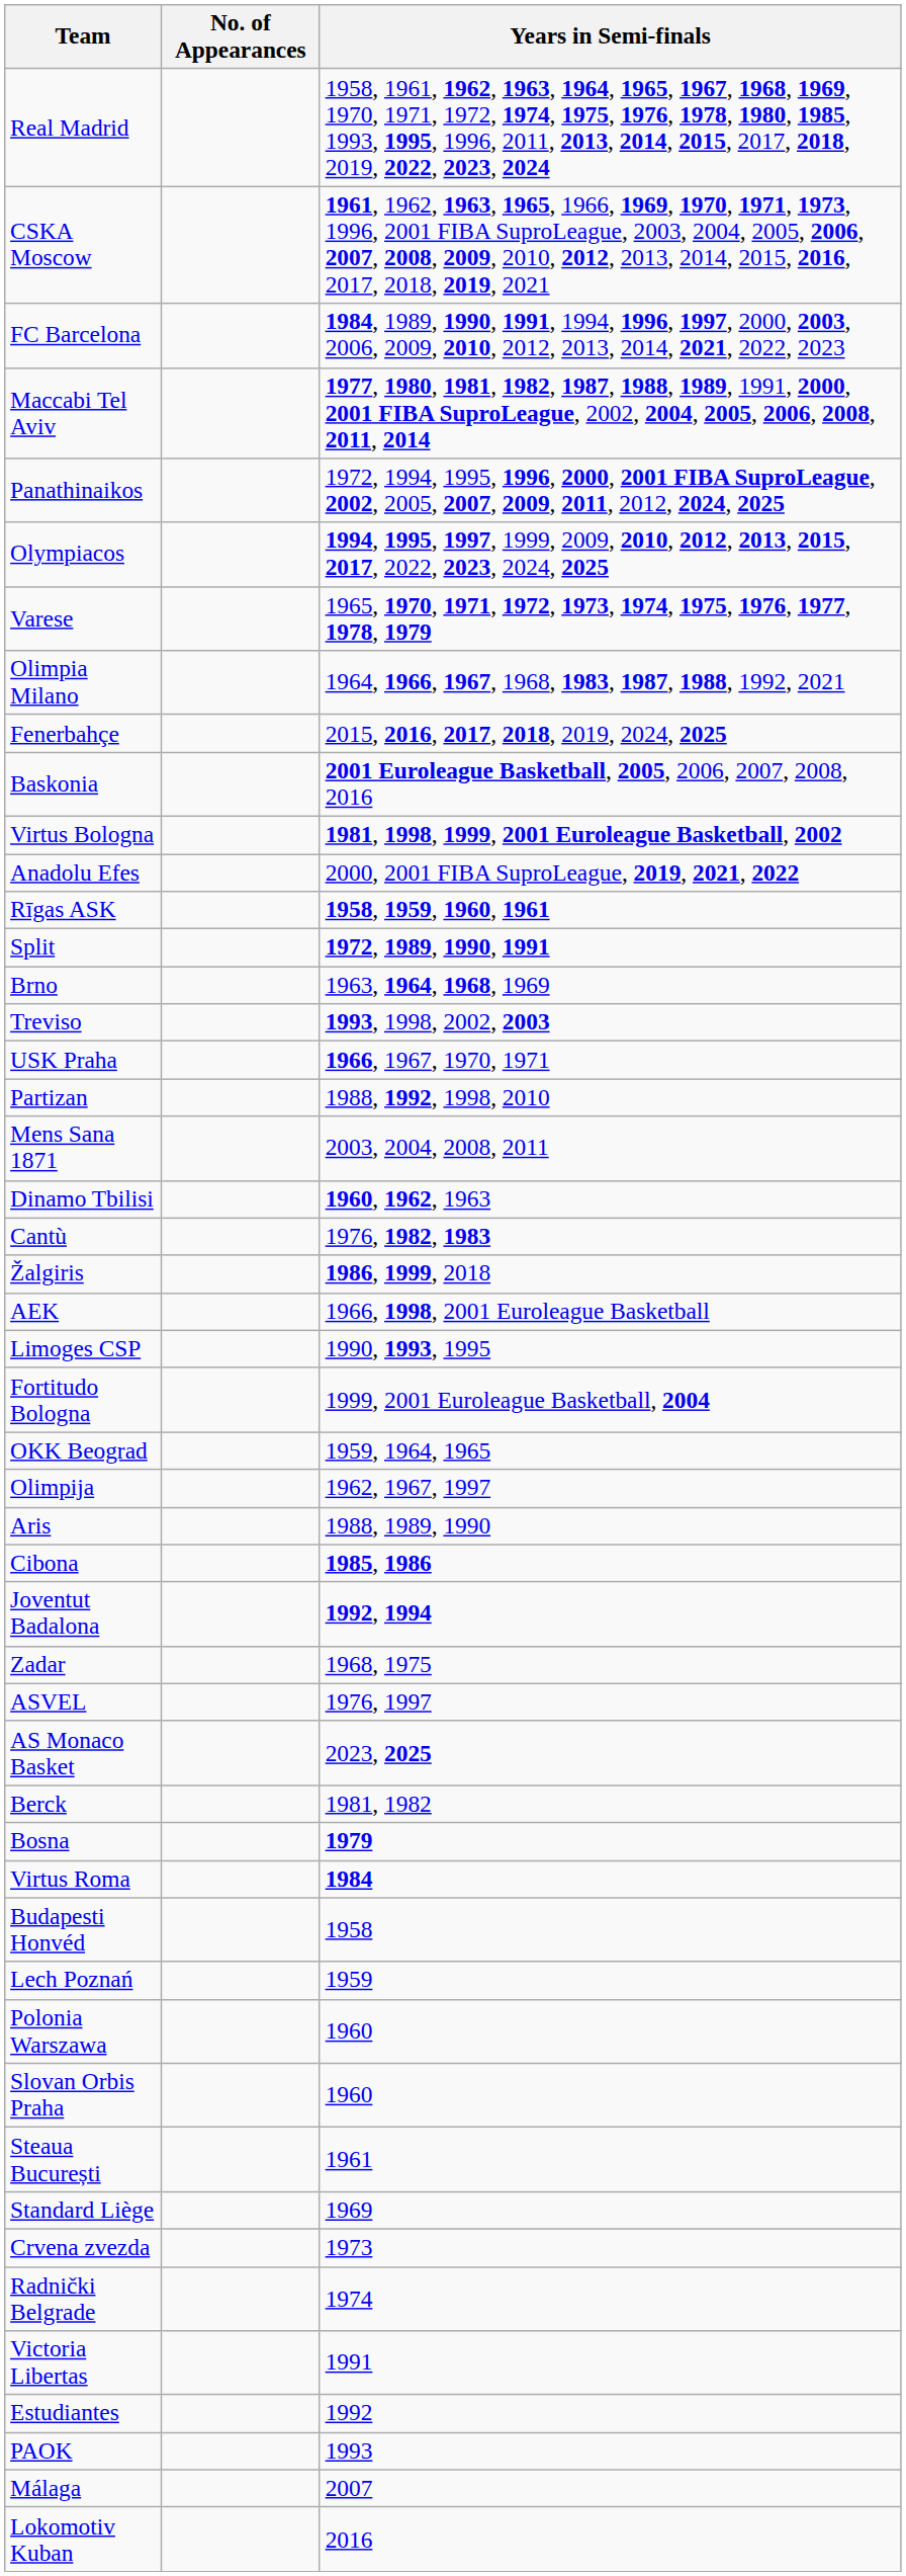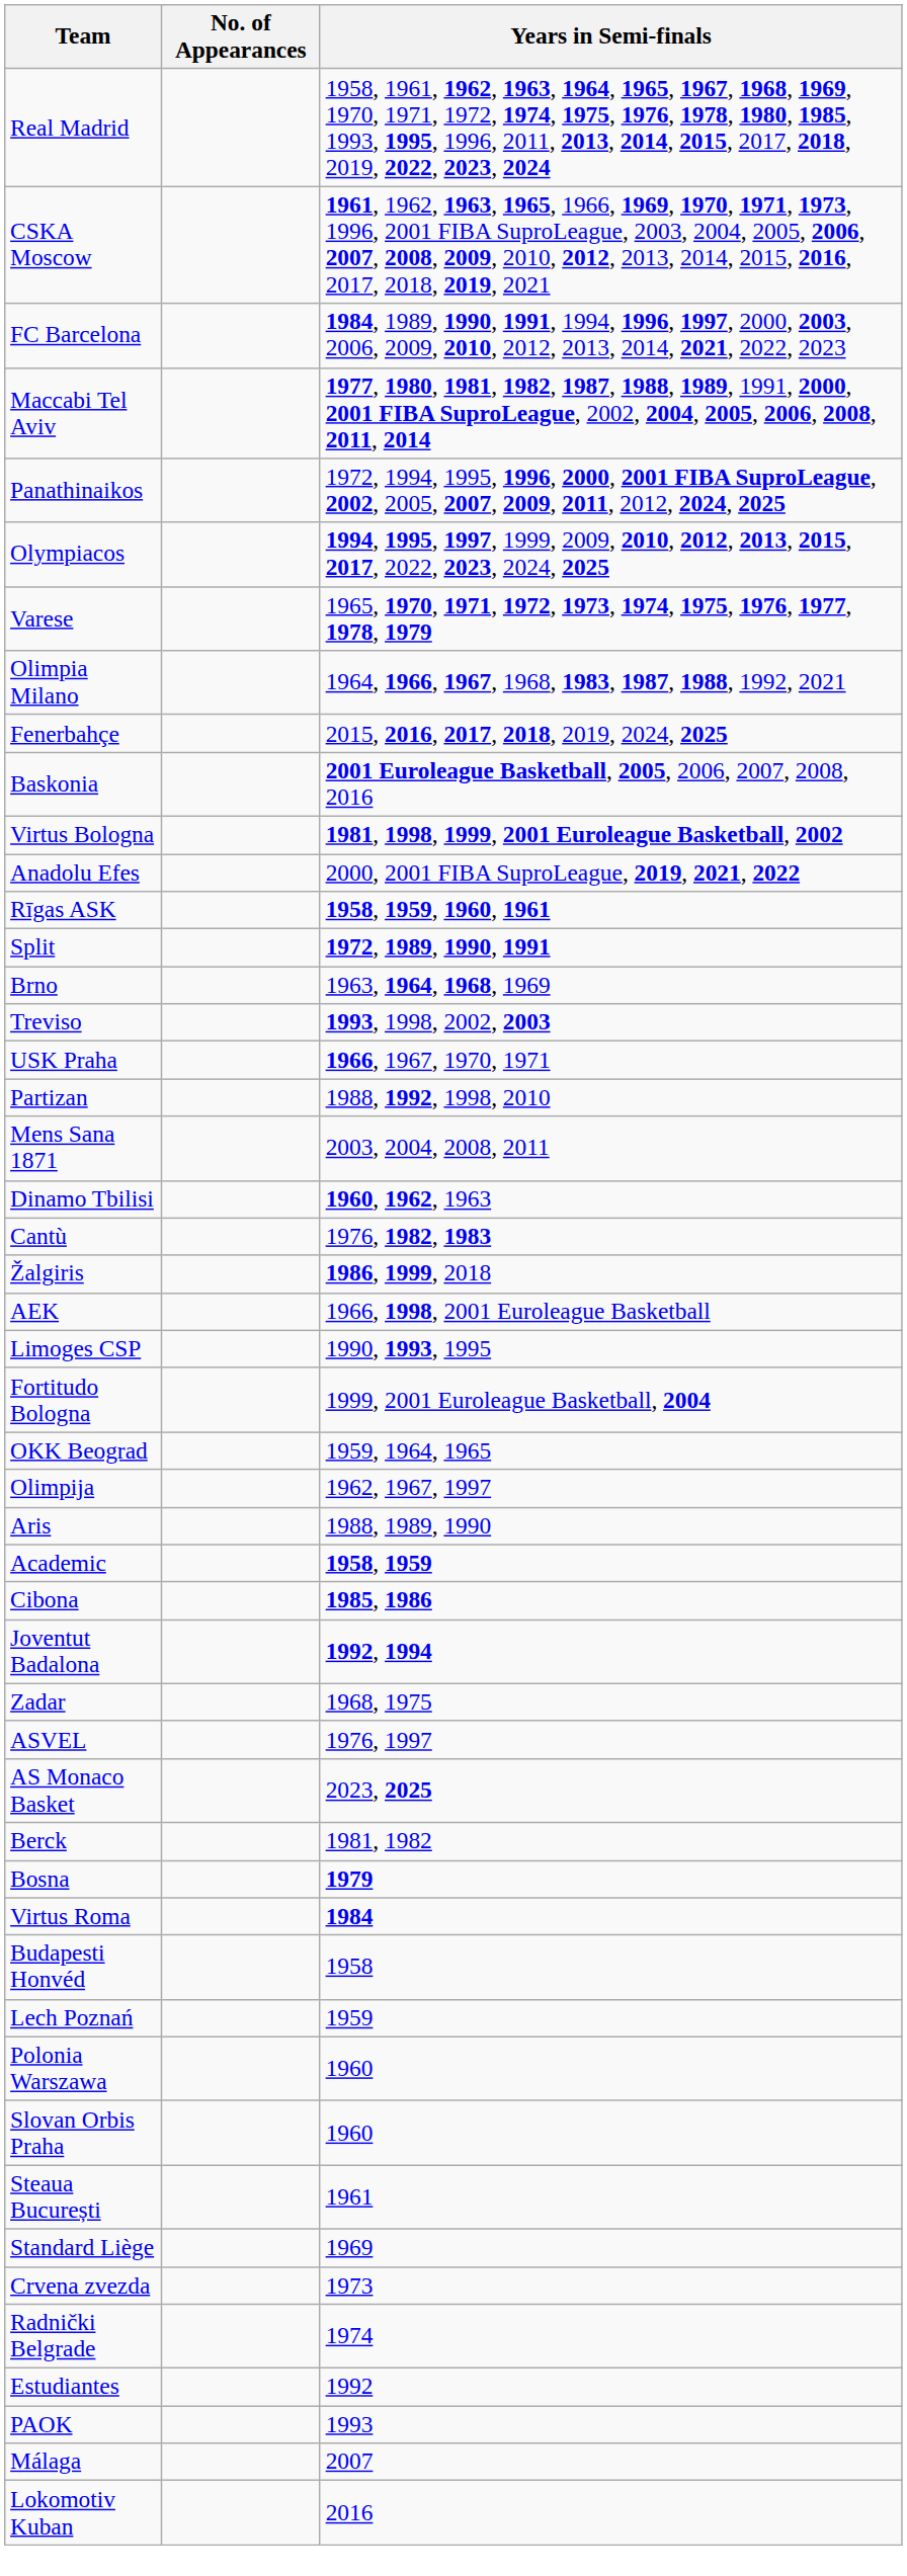 <table class="wikitable sortable">
 <tr>
 <th>Team</th>
 <th>No. of Appearances</th>
 <th>Years in Semi-finals</th>
 </tr>
 <tr>
 <td> <a href='#'>Real Madrid</a></td>
 <td></td>
 <td><a href='#'>1958</a>, <a href='#'>1961</a>, <strong><a href='#'>1962</a></strong>, <strong><a href='#'>1963</a></strong>, <strong><a href='#'>1964</a></strong>, <strong><a href='#'>1965</a></strong>, <strong><a href='#'>1967</a></strong>, <strong><a href='#'>1968</a></strong>, <strong><a href='#'>1969</a></strong>, <a href='#'>1970</a>, <a href='#'>1971</a>, <a href='#'>1972</a>, <strong><a href='#'>1974</a></strong>, <strong><a href='#'>1975</a></strong>, <strong><a href='#'>1976</a></strong>, <strong><a href='#'>1978</a></strong>, <strong><a href='#'>1980</a></strong>, <strong><a href='#'>1985</a></strong>, <a href='#'>1993</a>, <strong><a href='#'>1995</a></strong>, <a href='#'>1996</a>, <a href='#'>2011</a>, <strong><a href='#'>2013</a></strong>, <strong><a href='#'>2014</a></strong>, <strong><a href='#'>2015</a></strong>, <a href='#'>2017</a>, <strong><a href='#'>2018</a></strong>, <a href='#'>2019</a>, <strong><a href='#'>2022</a></strong>, <strong><a href='#'>2023</a></strong>, <strong><a href='#'>2024</a></strong></td>
 </tr>
 <tr>
 <td>  <a href='#'>CSKA Moscow</a></td>
 <td></td>
 <td><strong><a href='#'>1961</a></strong>, <a href='#'>1962</a>, <strong><a href='#'>1963</a></strong>, <strong><a href='#'>1965</a></strong>, <a href='#'>1966</a>, <strong><a href='#'>1969</a></strong>, <strong><a href='#'>1970</a></strong>, <strong><a href='#'>1971</a></strong>, <strong><a href='#'>1973</a></strong>, <a href='#'>1996</a>, <a href='#'>2001 FIBA SuproLeague</a>, <a href='#'>2003</a>, <a href='#'>2004</a>, <a href='#'>2005</a>, <strong><a href='#'>2006</a></strong>, <strong><a href='#'>2007</a></strong>, <strong><a href='#'>2008</a></strong>, <strong><a href='#'>2009</a></strong>, <a href='#'>2010</a>, <strong><a href='#'>2012</a></strong>, <a href='#'>2013</a>, <a href='#'>2014</a>, <a href='#'>2015</a>, <strong><a href='#'>2016</a></strong>, <a href='#'>2017</a>, <a href='#'>2018</a>, <strong><a href='#'>2019</a></strong>, <a href='#'>2021</a></td>
 </tr>
 <tr>
 <td> <a href='#'>FC Barcelona</a></td>
 <td></td>
 <td><strong><a href='#'>1984</a></strong>, <a href='#'>1989</a>, <strong><a href='#'>1990</a></strong>, <strong><a href='#'>1991</a></strong>, <a href='#'>1994</a>, <strong><a href='#'>1996</a></strong>, <strong><a href='#'>1997</a></strong>, <a href='#'>2000</a>, <strong><a href='#'>2003</a></strong>, <a href='#'>2006</a>, <a href='#'>2009</a>, <strong><a href='#'>2010</a></strong>, <a href='#'>2012</a>, <a href='#'>2013</a>, <a href='#'>2014</a>, <strong><a href='#'>2021</a></strong>, <a href='#'>2022</a>, <a href='#'>2023</a></td>
 </tr>
 <tr>
 <td> <a href='#'>Maccabi Tel Aviv</a></td>
 <td></td>
 <td><strong><a href='#'>1977</a></strong>, <strong><a href='#'>1980</a></strong>, <strong><a href='#'>1981</a></strong>, <strong><a href='#'>1982</a></strong>, <strong><a href='#'>1987</a></strong>, <strong><a href='#'>1988</a></strong>, <strong><a href='#'>1989</a></strong>, <a href='#'>1991</a>, <strong><a href='#'>2000</a></strong>, <strong><a href='#'>2001 FIBA SuproLeague</a></strong>, <a href='#'>2002</a>, <strong><a href='#'>2004</a></strong>, <strong><a href='#'>2005</a></strong>, <strong><a href='#'>2006</a></strong>, <strong><a href='#'>2008</a></strong>, <strong><a href='#'>2011</a></strong>, <strong><a href='#'>2014</a></strong></td>
 </tr>
 <tr>
 <td> <a href='#'>Panathinaikos</a></td>
 <td></td>
 <td><a href='#'>1972</a>, <a href='#'>1994</a>, <a href='#'>1995</a>, <strong><a href='#'>1996</a></strong>, <strong><a href='#'>2000</a></strong>, <strong><a href='#'>2001 FIBA SuproLeague</a></strong>, <strong><a href='#'>2002</a></strong>, <a href='#'>2005</a>, <strong><a href='#'>2007</a></strong>, <strong><a href='#'>2009</a></strong>, <strong><a href='#'>2011</a></strong>, <a href='#'>2012</a>, <strong><a href='#'>2024</a></strong>, <strong><a href='#'>2025</a></strong></td>
 </tr>
 <tr>
 <td> <a href='#'>Olympiacos</a></td>
 <td></td>
 <td><strong><a href='#'>1994</a></strong>, <strong><a href='#'>1995</a></strong>, <strong><a href='#'>1997</a></strong>, <a href='#'>1999</a>, <a href='#'>2009</a>, <strong><a href='#'>2010</a></strong>, <strong><a href='#'>2012</a></strong>, <strong><a href='#'>2013</a></strong>, <strong><a href='#'>2015</a></strong>, <strong><a href='#'>2017</a></strong>, <a href='#'>2022</a>, <strong><a href='#'>2023</a></strong>, <a href='#'>2024</a>, <strong><a href='#'>2025</a></strong></td>
 </tr>
 <tr>
 <td> <a href='#'>Varese</a></td>
 <td></td>
 <td><a href='#'>1965</a>, <strong><a href='#'>1970</a></strong>, <strong><a href='#'>1971</a></strong>, <strong><a href='#'>1972</a></strong>, <strong><a href='#'>1973</a></strong>, <strong><a href='#'>1974</a></strong>, <strong><a href='#'>1975</a></strong>, <strong><a href='#'>1976</a></strong>, <strong><a href='#'>1977</a></strong>, <strong><a href='#'>1978</a></strong>, <strong><a href='#'>1979</a></strong></td>
 </tr>
 <tr>
 <td> <a href='#'>Olimpia Milano</a></td>
 <td></td>
 <td><a href='#'>1964</a>, <strong><a href='#'>1966</a></strong>, <strong><a href='#'>1967</a></strong>, <a href='#'>1968</a>, <strong><a href='#'>1983</a></strong>, <strong><a href='#'>1987</a></strong>, <strong><a href='#'>1988</a></strong>, <a href='#'>1992</a>, <a href='#'>2021</a></td>
 </tr>
 <tr>
 <td> <a href='#'>Fenerbahçe</a></td>
 <td></td>
 <td><a href='#'>2015</a>, <strong><a href='#'>2016</a></strong>, <strong><a href='#'>2017</a></strong>, <strong><a href='#'>2018</a></strong>, <a href='#'>2019</a>, <a href='#'>2024</a>, <strong><a href='#'>2025</a></strong></td>
 </tr>
 <tr>
 <td> <a href='#'>Baskonia</a></td>
 <td></td>
 <td><strong><a href='#'>2001 Euroleague Basketball</a></strong>, <strong><a href='#'>2005</a></strong>, <a href='#'>2006</a>, <a href='#'>2007</a>, <a href='#'>2008</a>, <a href='#'>2016</a></td>
 </tr>
 <tr>
 <td> <a href='#'>Virtus Bologna</a></td>
 <td></td>
 <td><strong><a href='#'>1981</a></strong>, <strong><a href='#'>1998</a></strong>, <strong><a href='#'>1999</a></strong>, <strong><a href='#'>2001 Euroleague Basketball</a></strong>, <strong><a href='#'>2002</a></strong></td>
 </tr>
 <tr>
 <td> <a href='#'>Anadolu Efes</a></td>
 <td></td>
 <td><a href='#'>2000</a>, <a href='#'>2001 FIBA SuproLeague</a>, <strong><a href='#'>2019</a></strong>, <strong><a href='#'>2021</a></strong>, <strong><a href='#'>2022</a></strong></td>
 </tr>
 <tr>
 <td> <a href='#'>Rīgas ASK</a></td>
 <td></td>
 <td><strong><a href='#'>1958</a></strong>, <strong><a href='#'>1959</a></strong>, <strong><a href='#'>1960</a></strong>, <strong><a href='#'>1961</a></strong></td>
 </tr>
 <tr>
 <td> <a href='#'>Split</a></td>
 <td></td>
 <td><strong><a href='#'>1972</a></strong>, <strong><a href='#'>1989</a></strong>, <strong><a href='#'>1990</a></strong>, <strong><a href='#'>1991</a></strong></td>
 </tr>
 <tr>
 <td> <a href='#'>Brno</a></td>
 <td></td>
 <td><a href='#'>1963</a>, <strong><a href='#'>1964</a></strong>, <strong><a href='#'>1968</a></strong>, <a href='#'>1969</a></td>
 </tr>
 <tr>
 <td> <a href='#'>Treviso</a></td>
 <td></td>
 <td><strong><a href='#'>1993</a></strong>, <a href='#'>1998</a>, <a href='#'>2002</a>, <strong><a href='#'>2003</a></strong></td>
 </tr>
 <tr>
 <td> <a href='#'>USK Praha</a></td>
 <td></td>
 <td><strong><a href='#'>1966</a></strong>, <a href='#'>1967</a>, <a href='#'>1970</a>, <a href='#'>1971</a></td>
 </tr>
 <tr>
 <td>   <a href='#'>Partizan</a></td>
 <td></td>
 <td><a href='#'>1988</a>, <strong><a href='#'>1992</a></strong>, <a href='#'>1998</a>, <a href='#'>2010</a></td>
 </tr>
 <tr>
 <td> <a href='#'>Mens Sana 1871</a></td>
 <td></td>
 <td><a href='#'>2003</a>, <a href='#'>2004</a>, <a href='#'>2008</a>, <a href='#'>2011</a></td>
 </tr>
 <tr>
 <td> <a href='#'>Dinamo Tbilisi</a></td>
 <td></td>
 <td><strong><a href='#'>1960</a></strong>, <strong><a href='#'>1962</a></strong>, <a href='#'>1963</a></td>
 </tr>
 <tr>
 <td> <a href='#'>Cantù</a></td>
 <td></td>
 <td><a href='#'>1976</a>, <strong><a href='#'>1982</a></strong>, <strong><a href='#'>1983</a></strong></td>
 </tr>
 <tr>
 <td>  <a href='#'>Žalgiris</a></td>
 <td></td>
 <td><strong><a href='#'>1986</a></strong>, <strong><a href='#'>1999</a></strong>, <a href='#'>2018</a></td>
 </tr>
 <tr>
 <td> <a href='#'>AEK</a></td>
 <td></td>
 <td><a href='#'>1966</a>, <strong><a href='#'>1998</a></strong>, <a href='#'>2001 Euroleague Basketball</a></td>
 </tr>
 <tr>
 <td> <a href='#'>Limoges CSP</a></td>
 <td></td>
 <td><a href='#'>1990</a>, <strong><a href='#'>1993</a></strong>, <a href='#'>1995</a></td>
 </tr>
 <tr>
 <td> <a href='#'>Fortitudo Bologna</a></td>
 <td></td>
 <td><a href='#'>1999</a>, <a href='#'>2001 Euroleague Basketball</a>, <strong><a href='#'>2004</a></strong></td>
 </tr>
 <tr>
 <td> <a href='#'>OKK Beograd</a></td>
 <td></td>
 <td><a href='#'>1959</a>, <a href='#'>1964</a>, <a href='#'>1965</a></td>
 </tr>
 <tr>
 <td>  <a href='#'>Olimpija</a></td>
 <td></td>
 <td><a href='#'>1962</a>, <a href='#'>1967</a>, <a href='#'>1997</a></td>
 </tr>
 <tr>
 <td> <a href='#'>Aris</a></td>
 <td></td>
 <td><a href='#'>1988</a>, <a href='#'>1989</a>, <a href='#'>1990</a></td>
 </tr>
 <tr>
+<td> <a href='#'>Academic</a></td>
+<td></td>
+<td><strong><a href='#'>1958</a></strong>, <strong><a href='#'>1959</a></strong></td>
+</tr>
+<tr>
 <td> <a href='#'>Cibona</a></td>
 <td></td>
 <td><strong><a href='#'>1985</a></strong>, <strong><a href='#'>1986</a></strong></td>
 </tr>
 <tr>
 <td> <a href='#'>Joventut Badalona</a></td>
 <td></td>
 <td><strong><a href='#'>1992</a></strong>, <strong><a href='#'>1994</a></strong></td>
 </tr>
 <tr>
 <td> <a href='#'>Zadar</a></td>
 <td></td>
 <td><a href='#'>1968</a>, <a href='#'>1975</a></td>
 </tr>
 <tr>
 <td> <a href='#'>ASVEL</a></td>
 <td></td>
 <td><a href='#'>1976</a>, <a href='#'>1997</a></td>
 </tr>
 <tr>
 <td> <a href='#'>AS Monaco Basket</a></td>
 <td></td>
 <td><a href='#'>2023</a>, <strong><a href='#'>2025</a></strong></td>
 </tr>
 <tr>
 <td> <a href='#'>Berck</a></td>
 <td></td>
 <td><a href='#'>1981</a>, <a href='#'>1982</a></td>
 </tr>
 <tr>
 <td> <a href='#'>Bosna</a></td>
 <td></td>
 <td><strong><a href='#'>1979</a></strong></td>
 </tr>
 <tr>
 <td> <a href='#'>Virtus Roma</a></td>
 <td></td>
 <td><strong><a href='#'>1984</a></strong></td>
 </tr>
 <tr>
 <td> <a href='#'>Budapesti Honvéd</a></td>
 <td></td>
 <td><a href='#'>1958</a></td>
 </tr>
 <tr>
 <td> <a href='#'>Lech Poznań</a></td>
 <td></td>
 <td><a href='#'>1959</a></td>
 </tr>
 <tr>
 <td> <a href='#'>Polonia Warszawa</a></td>
 <td></td>
 <td><a href='#'>1960</a></td>
 </tr>
 <tr>
 <td> <a href='#'>Slovan Orbis Praha</a></td>
 <td></td>
 <td><a href='#'>1960</a></td>
 </tr>
 <tr>
 <td> <a href='#'>Steaua București</a></td>
 <td></td>
 <td><a href='#'>1961</a></td>
 </tr>
 <tr>
 <td> <a href='#'>Standard Liège</a></td>
 <td></td>
 <td><a href='#'>1969</a></td>
 </tr>
 <tr>
 <td> <a href='#'>Crvena zvezda</a></td>
 <td></td>
 <td><a href='#'>1973</a></td>
 </tr>
 <tr>
 <td> <a href='#'>Radnički Belgrade</a></td>
 <td></td>
 <td><a href='#'>1974</a></td>
 </tr>
 <tr>
-<td> <a href='#'>Victoria Libertas</a></td>
-<td></td>
-<td><a href='#'>1991</a></td>
-</tr>
-<tr>
 <td> <a href='#'>Estudiantes</a></td>
 <td></td>
 <td><a href='#'>1992</a></td>
 </tr>
 <tr>
 <td> <a href='#'>PAOK</a></td>
 <td></td>
 <td><a href='#'>1993</a></td>
 </tr>
 <tr>
 <td> <a href='#'>Málaga</a></td>
 <td></td>
 <td><a href='#'>2007</a></td>
 </tr>
 <tr>
 <td> <a href='#'>Lokomotiv Kuban</a></td>
 <td></td>
 <td><a href='#'>2016</a></td>
 </tr>
 </table>
